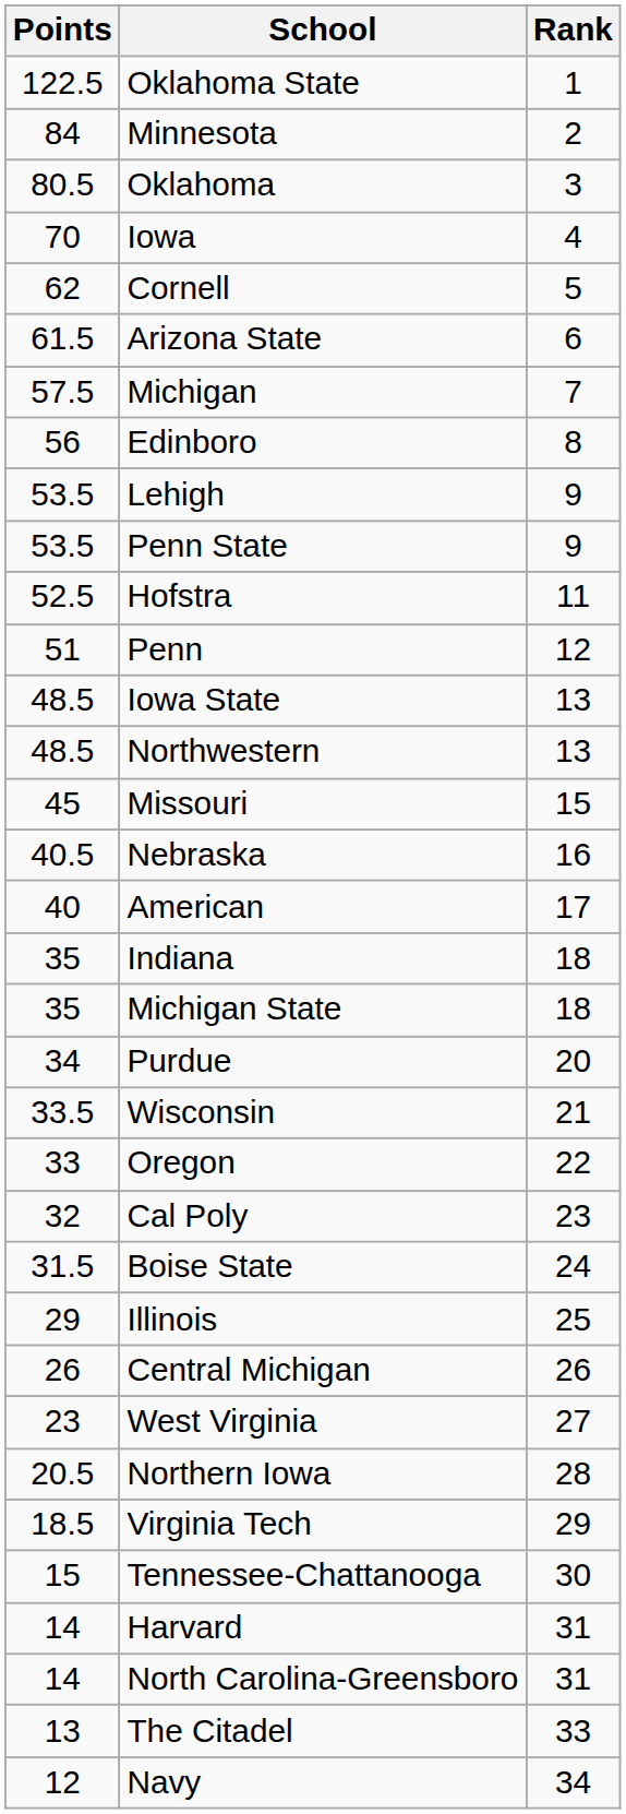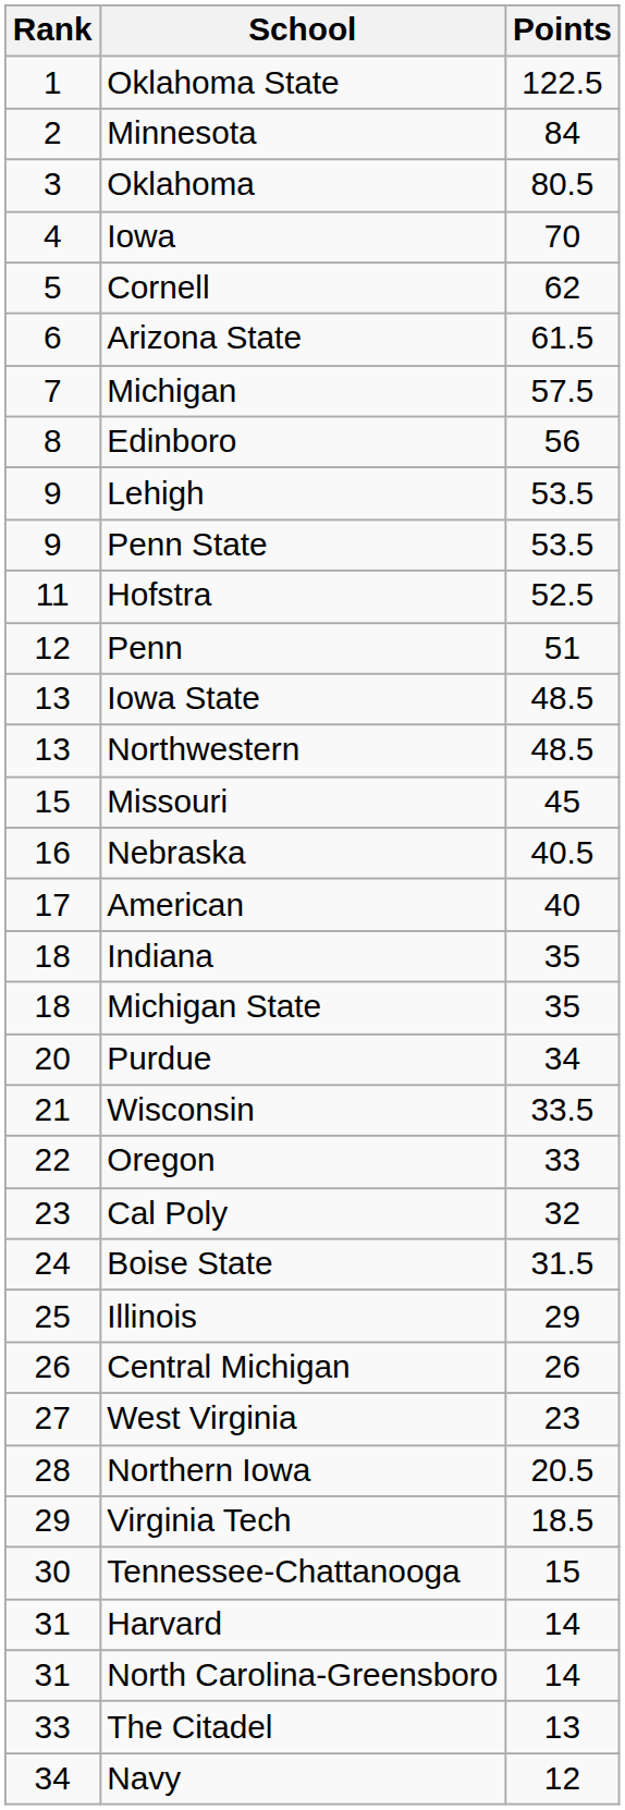 <table class="wikitable" style="text-align:center">
 <tr>
+<th>Rank</th>
+<th>School</th>
 <th>Points</th>
-<th>School</th>
-<th>Rank</th>
 </tr>
 <tr>
+<td>1</td>
+<td align=left>Oklahoma State</td>
 <td>122.5</td>
-<td align=left>Oklahoma State</td>
-<td>1</td>
 </tr>
 <tr>
+<td>2</td>
+<td align=left>Minnesota</td>
 <td>84</td>
-<td align=left>Minnesota</td>
-<td>2</td>
 </tr>
 <tr>
+<td>3</td>
+<td align=left>Oklahoma</td>
 <td>80.5</td>
-<td align=left>Oklahoma</td>
-<td>3</td>
 </tr>
 <tr>
+<td>4</td>
+<td align=left>Iowa</td>
 <td>70</td>
-<td align=left>Iowa</td>
-<td>4</td>
 </tr>
 <tr>
+<td>5</td>
+<td align=left>Cornell</td>
 <td>62</td>
-<td align=left>Cornell</td>
-<td>5</td>
 </tr>
 <tr>
+<td>6</td>
+<td align=left>Arizona State</td>
 <td>61.5</td>
-<td align=left>Arizona State</td>
-<td>6</td>
 </tr>
 <tr>
+<td>7</td>
+<td align=left>Michigan</td>
 <td>57.5</td>
-<td align=left>Michigan</td>
-<td>7</td>
 </tr>
 <tr>
+<td>8</td>
+<td align=left>Edinboro</td>
 <td>56</td>
-<td align=left>Edinboro</td>
-<td>8</td>
 </tr>
 <tr>
+<td>9</td>
+<td align=left>Lehigh</td>
 <td>53.5</td>
-<td align=left>Lehigh</td>
-<td>9</td>
 </tr>
 <tr>
+<td>9</td>
+<td align=left>Penn State</td>
 <td>53.5</td>
-<td align=left>Penn State</td>
-<td>9</td>
 </tr>
 <tr>
+<td>11</td>
+<td align=left>Hofstra</td>
 <td>52.5</td>
-<td align=left>Hofstra</td>
-<td>11</td>
 </tr>
 <tr>
+<td>12</td>
+<td align=left>Penn</td>
 <td>51</td>
-<td align=left>Penn</td>
-<td>12</td>
 </tr>
 <tr>
+<td>13</td>
+<td align=left>Iowa State</td>
 <td>48.5</td>
-<td align=left>Iowa State</td>
-<td>13</td>
 </tr>
 <tr>
+<td>13</td>
+<td align=left>Northwestern</td>
 <td>48.5</td>
-<td align=left>Northwestern</td>
-<td>13</td>
 </tr>
 <tr>
+<td>15</td>
+<td align=left>Missouri</td>
 <td>45</td>
-<td align=left>Missouri</td>
-<td>15</td>
 </tr>
 <tr>
+<td>16</td>
+<td align=left>Nebraska</td>
 <td>40.5</td>
-<td align=left>Nebraska</td>
-<td>16</td>
 </tr>
 <tr>
+<td>17</td>
+<td align=left>American</td>
 <td>40</td>
-<td align=left>American</td>
-<td>17</td>
 </tr>
 <tr>
+<td>18</td>
+<td align=left>Indiana</td>
 <td>35</td>
-<td align=left>Indiana</td>
-<td>18</td>
 </tr>
 <tr>
+<td>18</td>
+<td align=left>Michigan State</td>
 <td>35</td>
-<td align=left>Michigan State</td>
-<td>18</td>
 </tr>
 <tr>
+<td>20</td>
+<td align=left>Purdue</td>
 <td>34</td>
-<td align=left>Purdue</td>
-<td>20</td>
 </tr>
 <tr>
+<td>21</td>
+<td align=left>Wisconsin</td>
 <td>33.5</td>
-<td align=left>Wisconsin</td>
-<td>21</td>
 </tr>
 <tr>
+<td>22</td>
+<td align=left>Oregon</td>
 <td>33</td>
-<td align=left>Oregon</td>
-<td>22</td>
 </tr>
 <tr>
+<td>23</td>
+<td align=left>Cal Poly</td>
 <td>32</td>
-<td align=left>Cal Poly</td>
-<td>23</td>
 </tr>
 <tr>
+<td>24</td>
+<td align=left>Boise State</td>
 <td>31.5</td>
-<td align=left>Boise State</td>
-<td>24</td>
 </tr>
 <tr>
+<td>25</td>
+<td align=left>Illinois</td>
 <td>29</td>
-<td align=left>Illinois</td>
-<td>25</td>
 </tr>
 <tr>
 <td>26</td>
 <td align=left>Central Michigan</td>
 <td>26</td>
 </tr>
 <tr>
+<td>27</td>
+<td align=left>West Virginia</td>
 <td>23</td>
-<td align=left>West Virginia</td>
-<td>27</td>
 </tr>
 <tr>
+<td>28</td>
+<td align=left>Northern Iowa</td>
 <td>20.5</td>
-<td align=left>Northern Iowa</td>
-<td>28</td>
 </tr>
 <tr>
+<td>29</td>
+<td align=left>Virginia Tech</td>
 <td>18.5</td>
-<td align=left>Virginia Tech</td>
-<td>29</td>
 </tr>
 <tr>
+<td>30</td>
+<td align=left>Tennessee-Chattanooga</td>
 <td>15</td>
-<td align=left>Tennessee-Chattanooga</td>
-<td>30</td>
 </tr>
 <tr>
+<td>31</td>
+<td align=left>Harvard</td>
 <td>14</td>
-<td align=left>Harvard</td>
-<td>31</td>
 </tr>
 <tr>
+<td>31</td>
+<td align=left>North Carolina-Greensboro</td>
 <td>14</td>
-<td align=left>North Carolina-Greensboro</td>
-<td>31</td>
 </tr>
 <tr>
+<td>33</td>
+<td align=left>The Citadel</td>
 <td>13</td>
-<td align=left>The Citadel</td>
-<td>33</td>
 </tr>
 <tr>
+<td>34</td>
+<td align=left>Navy</td>
 <td>12</td>
-<td align=left>Navy</td>
-<td>34</td>
 </tr>
 </table>
